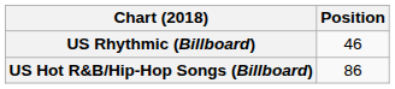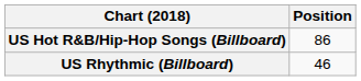 <table class="wikitable sortable plainrowheaders" style="text-align:center">
 <tr>
 <th scope="col">Chart (2018)</th>
 <th scope="col">Position</th>
 </tr>
 <tr>
+<th scope="row">US Hot R&B/Hip-Hop Songs (<em>Billboard</em>)</th>
+<td>86</td>
+</tr>
+<tr>
 <th scope="row">US Rhythmic (<em>Billboard</em>)</th>
 <td>46</td>
 </tr>
-<tr>
-<th scope="row">US Hot R&B/Hip-Hop Songs (<em>Billboard</em>)</th>
-<td>86</td>
-</tr>
 </table>
